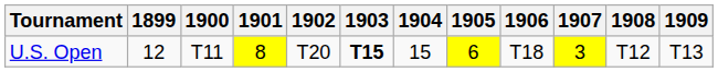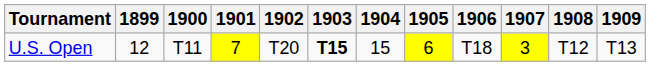 <table class="wikitable" style="font-size:95%;text-align:center;">
 <tr>
 <th>Tournament</th>
 <th>1899</th>
 <th>1900</th>
 <th>1901</th>
 <th>1902</th>
 <th>1903</th>
 <th>1904</th>
 <th>1905</th>
 <th>1906</th>
 <th>1907</th>
 <th>1908</th>
 <th>1909</th>
 </tr>
 <tr>
 <td align="left"><a href='#'>U.S. Open</a></td>
 <td>12</td>
 <td>T11</td>
-<td style="background:yellow;">8</td>
+<td style="background:yellow;">7</td>
 <td>T20</td>
 <td><strong>T15</strong></td>
 <td>15</td>
 <td style="background:yellow;">6</td>
 <td>T18</td>
 <td style="background:yellow;">3</td>
 <td>T12</td>
 <td>T13</td>
 </tr>
 </table>
